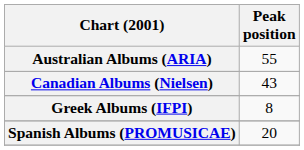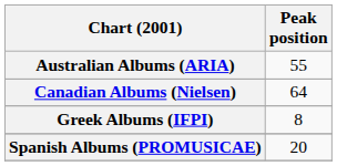 <table class="wikitable sortable plainrowheaders" style="text-align:center;">
 <tr>
 <th scope="col">Chart (2001)</th>
 <th scope="col">Peak<br>position</th>
 </tr>
 <tr>
 <th scope="row">Australian Albums (<a href='#'>ARIA</a>)</th>
 <td>55</td>
 </tr>
 <tr>
 </tr>
 <tr>
 <th scope="row"><a href='#'>Canadian Albums</a> (<a href='#'>Nielsen</a>)</th>
-<td>43</td>
+<td>64</td>
 </tr>
 <tr>
 </tr>
 <tr>
 </tr>
 <tr>
 <th scope="row">Greek Albums (<a href='#'>IFPI</a>)</th>
 <td>8</td>
 </tr>
 <tr>
 </tr>
 <tr>
 </tr>
 <tr>
 </tr>
 <tr>
 </tr>
 <tr>
 <th scope="row">Spanish Albums (<a href='#'>PROMUSICAE</a>)</th>
 <td>20</td>
 </tr>
 <tr>
 </tr>
 <tr>
 </tr>
 </table>
